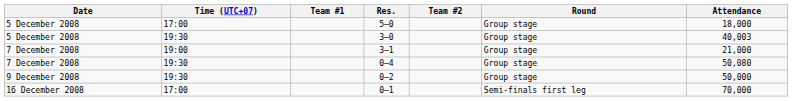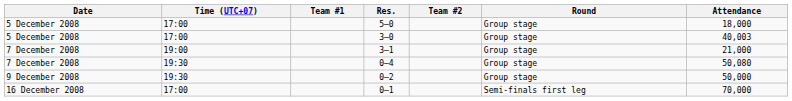 <table class="wikitable" style="text-align:left; width:100%;">
 <tr>
 <th>Date</th>
 <th>Time (<a href='#'>UTC+07</a>)</th>
 <th>Team #1</th>
 <th>Res.</th>
 <th>Team #2</th>
 <th>Round</th>
 <th>Attendance</th>
 </tr>
 <tr>
 <td>5 December 2008</td>
 <td>17:00</td>
 <td><strong></strong></td>
 <td style="text-align:center;">5–0</td>
 <td></td>
 <td>Group stage</td>
 <td style="text-align:center;">18,000</td>
 </tr>
 <tr>
 <td>5 December 2008</td>
-<td>19:30</td>
+<td>17:00</td>
 <td><strong></strong></td>
 <td style="text-align:center;">3–0</td>
 <td></td>
 <td>Group stage</td>
 <td style="text-align:center;">40,003</td>
 </tr>
 <tr>
 <td>7 December 2008</td>
 <td>19:00</td>
 <td><strong></strong></td>
 <td style="text-align:center;">3–1</td>
 <td></td>
 <td>Group stage</td>
 <td style="text-align:center;">21,000</td>
 </tr>
 <tr>
 <td>7 December 2008</td>
 <td>19:30</td>
 <td></td>
 <td style="text-align:center;">0–4</td>
 <td><strong></strong></td>
 <td>Group stage</td>
 <td style="text-align:center;">50,080</td>
 </tr>
 <tr>
 <td>9 December 2008</td>
 <td>19:30</td>
 <td></td>
 <td style="text-align:center;">0–2</td>
 <td><strong></strong></td>
 <td>Group stage</td>
 <td style="text-align:center;">50,000</td>
 </tr>
 <tr>
 <td>16 December 2008</td>
 <td>17:00</td>
 <td></td>
 <td style="text-align:center;">0–1</td>
 <td><strong></strong></td>
 <td>Semi-finals first leg</td>
 <td style="text-align:center;">70,000</td>
 </tr>
 </table>
